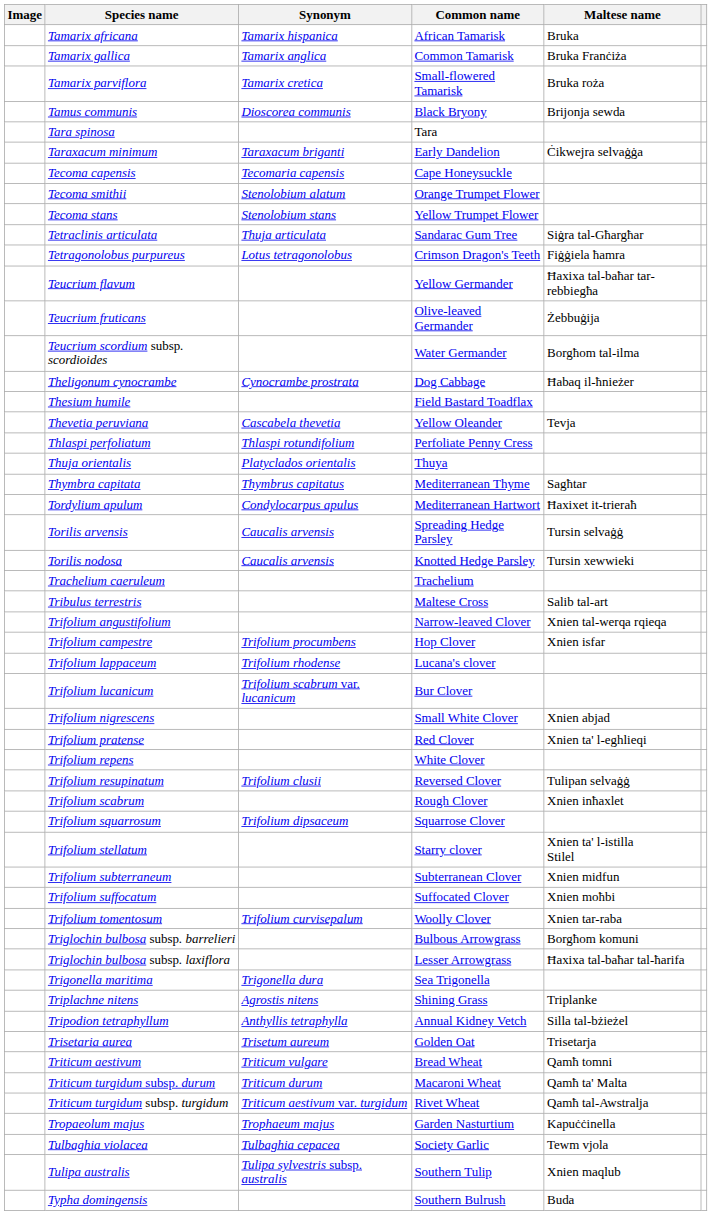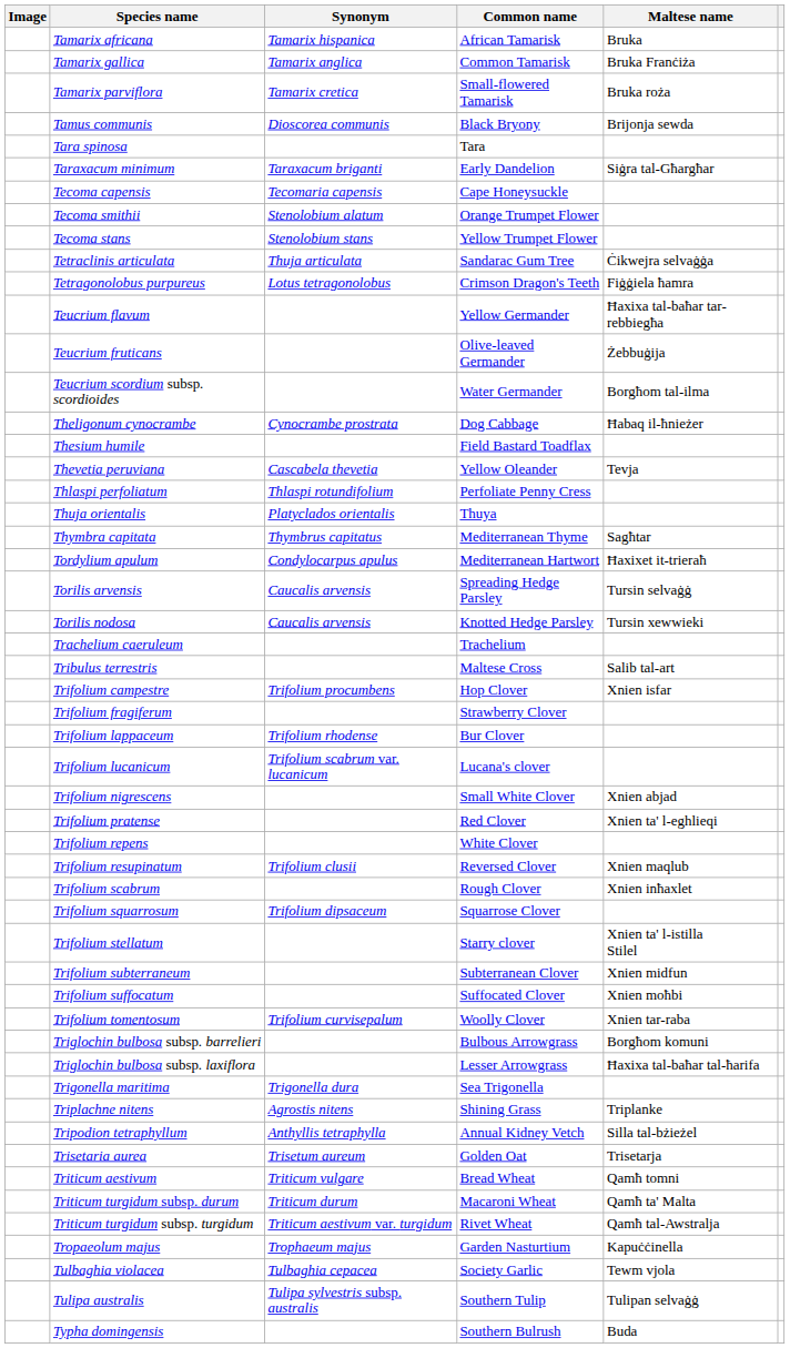 <table class="wikitable" style="background: white">
 <tr>
 <th>Image</th>
 <th>Species name</th>
 <th>Synonym</th>
 <th>Common name</th>
 <th>Maltese name</th>
 <th></th>
 </tr>
 <tr>
 <td></td>
 <td><em><a href='#'>Tamarix africana</a></em></td>
 <td><em><a href='#'>Tamarix hispanica</a></em></td>
 <td><a href='#'>African Tamarisk</a></td>
 <td>Bruka</td>
 <td></td>
 </tr>
 <tr>
 <td></td>
 <td><em><a href='#'>Tamarix gallica</a></em></td>
 <td><em><a href='#'>Tamarix anglica</a></em></td>
 <td><a href='#'>Common Tamarisk</a></td>
 <td>Bruka Franċiża</td>
 <td></td>
 </tr>
 <tr>
 <td></td>
 <td><em><a href='#'>Tamarix parviflora</a></em></td>
 <td><em><a href='#'>Tamarix cretica</a></em></td>
 <td><a href='#'>Small-flowered Tamarisk</a></td>
 <td>Bruka roża</td>
 <td></td>
 </tr>
 <tr>
 <td></td>
 <td><em><a href='#'>Tamus communis</a></em></td>
 <td><em><a href='#'>Dioscorea communis</a></em></td>
 <td><a href='#'>Black Bryony</a></td>
 <td>Brijonja sewda</td>
 <td></td>
 </tr>
 <tr>
 <td></td>
 <td><em><a href='#'>Tara spinosa</a></em></td>
 <td></td>
 <td>Tara</td>
 <td></td>
 <td></td>
 </tr>
 <tr>
 <td></td>
 <td><em><a href='#'>Taraxacum minimum</a></em></td>
 <td><em><a href='#'>Taraxacum briganti</a></em></td>
 <td><a href='#'>Early Dandelion</a></td>
-<td>Ċikwejra selvaġġa</td>
+<td>Siġra tal-Għargħar</td>
 <td></td>
 </tr>
 <tr>
 <td></td>
 <td><em><a href='#'>Tecoma capensis</a></em></td>
 <td><em><a href='#'>Tecomaria capensis</a></em></td>
 <td><a href='#'>Cape Honeysuckle</a></td>
 <td></td>
 <td></td>
 </tr>
 <tr>
 <td></td>
 <td><em><a href='#'>Tecoma smithii</a></em></td>
 <td><em><a href='#'>Stenolobium alatum</a></em></td>
 <td><a href='#'>Orange Trumpet Flower</a></td>
 <td></td>
 <td></td>
 </tr>
 <tr>
 <td></td>
 <td><em><a href='#'>Tecoma stans</a></em></td>
 <td><em><a href='#'>Stenolobium stans</a></em></td>
 <td><a href='#'>Yellow Trumpet Flower</a></td>
 <td></td>
 <td></td>
 </tr>
 <tr>
 <td></td>
 <td><em><a href='#'>Tetraclinis articulata</a></em></td>
 <td><em><a href='#'>Thuja articulata</a></em></td>
 <td><a href='#'>Sandarac Gum Tree</a></td>
-<td>Siġra tal-Għargħar</td>
+<td>Ċikwejra selvaġġa</td>
 <td></td>
 </tr>
 <tr>
 <td></td>
 <td><em><a href='#'>Tetragonolobus purpureus</a></em></td>
 <td><em><a href='#'>Lotus tetragonolobus</a></em></td>
 <td><a href='#'>Crimson Dragon's Teeth</a></td>
 <td>Fiġġiela ħamra</td>
 <td></td>
 </tr>
 <tr>
 <td></td>
 <td><em><a href='#'>Teucrium flavum</a></em></td>
 <td></td>
 <td><a href='#'>Yellow Germander</a></td>
 <td>Ħaxixa tal-baħar tar-rebbiegħa</td>
 <td></td>
 </tr>
 <tr>
 <td></td>
 <td><em><a href='#'>Teucrium fruticans</a></em></td>
 <td></td>
 <td><a href='#'>Olive-leaved Germander</a></td>
 <td>Żebbuġija</td>
 <td></td>
 </tr>
 <tr>
 <td></td>
 <td><em><a href='#'>Teucrium scordium</a></em> subsp<em>. scordioides</em></td>
 <td></td>
 <td><a href='#'>Water Germander</a></td>
 <td>Borgħom tal-ilma</td>
 <td></td>
 </tr>
 <tr>
 <td></td>
 <td><em><a href='#'>Theligonum cynocrambe</a></em></td>
 <td><em><a href='#'>Cynocrambe prostrata</a></em></td>
 <td><a href='#'>Dog Cabbage</a></td>
 <td>Ħabaq il-ħnieżer</td>
 <td></td>
 </tr>
 <tr>
 <td></td>
 <td><em><a href='#'>Thesium humile</a></em></td>
 <td></td>
 <td><a href='#'>Field Bastard Toadflax</a></td>
 <td></td>
 <td></td>
 </tr>
 <tr>
 <td></td>
 <td><em><a href='#'>Thevetia peruviana</a></em></td>
 <td><em><a href='#'>Cascabela thevetia</a></em></td>
 <td><a href='#'>Yellow Oleander</a></td>
 <td>Tevja</td>
 <td></td>
 </tr>
 <tr>
 <td></td>
 <td><em><a href='#'>Thlaspi perfoliatum</a></em></td>
 <td><em><a href='#'>Thlaspi rotundifolium</a></em></td>
 <td><a href='#'>Perfoliate Penny Cress</a></td>
 <td></td>
 <td></td>
 </tr>
 <tr>
 <td></td>
 <td><em><a href='#'>Thuja orientalis</a></em></td>
 <td><em><a href='#'>Platyclados orientalis</a></em></td>
 <td><a href='#'>Thuya</a></td>
 <td></td>
 <td></td>
 </tr>
 <tr>
 <td></td>
 <td><em><a href='#'>Thymbra capitata</a></em></td>
 <td><em><a href='#'>Thymbrus capitatus</a></em></td>
 <td><a href='#'>Mediterranean Thyme</a></td>
 <td>Sagħtar</td>
 <td></td>
 </tr>
 <tr>
 <td></td>
 <td><em><a href='#'>Tordylium apulum</a></em></td>
 <td><em><a href='#'>Condylocarpus apulus</a></em></td>
 <td><a href='#'>Mediterranean Hartwort</a></td>
 <td>Ħaxixet it-trieraħ</td>
 <td></td>
 </tr>
 <tr>
 <td></td>
 <td><em><a href='#'>Torilis arvensis</a></em></td>
 <td><em><a href='#'>Caucalis arvensis</a></em></td>
 <td><a href='#'>Spreading Hedge Parsley</a></td>
 <td>Tursin selvaġġ</td>
 <td></td>
 </tr>
 <tr>
 <td></td>
 <td><em><a href='#'>Torilis nodosa</a></em></td>
 <td><em><a href='#'>Caucalis arvensis</a></em></td>
 <td><a href='#'>Knotted Hedge Parsley</a></td>
 <td>Tursin xewwieki</td>
 <td></td>
 </tr>
 <tr>
 <td></td>
 <td><em><a href='#'>Trachelium caeruleum</a></em></td>
 <td></td>
 <td><a href='#'>Trachelium</a></td>
 <td></td>
 <td></td>
 </tr>
 <tr>
 <td></td>
 <td><em><a href='#'>Tribulus terrestris</a></em></td>
 <td></td>
 <td><a href='#'>Maltese Cross</a></td>
 <td>Salib tal-art</td>
 <td></td>
 </tr>
 <tr>
 <td></td>
-<td><em><a href='#'>Trifolium angustifolium</a></em></td>
-<td></td>
-<td><a href='#'>Narrow-leaved Clover</a></td>
-<td>Xnien tal-werqa rqieqa</td>
-<td></td>
-</tr>
-<tr>
-<td></td>
 <td><em><a href='#'>Trifolium campestre</a></em></td>
 <td><em><a href='#'>Trifolium procumbens</a></em></td>
 <td><a href='#'>Hop Clover</a></td>
 <td>Xnien isfar</td>
 <td></td>
 </tr>
 <tr>
 <td></td>
+<td><em><a href='#'>Trifolium fragiferum</a></em></td>
+<td></td>
+<td><a href='#'>Strawberry Clover</a></td>
+<td></td>
+<td></td>
+</tr>
+<tr>
+<td></td>
 <td><em><a href='#'>Trifolium lappaceum</a></em></td>
 <td><em><a href='#'>Trifolium rhodense</a></em></td>
-<td><a href='#'>Lucana's clover</a></td>
+<td><a href='#'>Bur Clover</a></td>
 <td></td>
 <td></td>
 </tr>
 <tr>
 <td></td>
 <td><em><a href='#'>Trifolium lucanicum</a></em></td>
 <td><a href='#'><em>Trifolium scabrum</em> var. <em>lucanicum </em></a></td>
-<td><a href='#'>Bur Clover</a></td>
+<td><a href='#'>Lucana's clover</a></td>
 <td></td>
 <td></td>
 </tr>
 <tr>
 <td></td>
 <td><em><a href='#'>Trifolium nigrescens</a></em></td>
 <td></td>
 <td><a href='#'>Small White Clover</a></td>
 <td>Xnien abjad</td>
 <td></td>
 </tr>
 <tr>
 <td></td>
 <td><em><a href='#'>Trifolium pratense</a></em></td>
 <td></td>
 <td><a href='#'>Red Clover</a></td>
 <td>Xnien ta' l-eghlieqi</td>
 <td></td>
 </tr>
 <tr>
 <td></td>
 <td><em><a href='#'>Trifolium repens</a></em></td>
 <td></td>
 <td><a href='#'>White Clover</a></td>
 <td></td>
 <td></td>
 </tr>
 <tr>
 <td></td>
 <td><em><a href='#'>Trifolium resupinatum</a></em></td>
 <td><em><a href='#'>Trifolium clusii</a></em></td>
 <td><a href='#'>Reversed Clover</a></td>
-<td>Tulipan selvaġġ</td>
+<td>Xnien maqlub</td>
 <td></td>
 </tr>
 <tr>
 <td></td>
 <td><em><a href='#'>Trifolium scabrum</a></em></td>
 <td></td>
 <td><a href='#'>Rough Clover</a></td>
 <td>Xnien inħaxlet</td>
 <td></td>
 </tr>
 <tr>
 <td></td>
 <td><em><a href='#'>Trifolium squarrosum</a></em></td>
 <td><em><a href='#'>Trifolium dipsaceum</a></em></td>
 <td><a href='#'>Squarrose Clover</a></td>
 <td></td>
 <td></td>
 </tr>
 <tr>
 <td></td>
 <td><em><a href='#'>Trifolium stellatum</a></em></td>
 <td></td>
 <td><a href='#'>Starry clover</a></td>
 <td>Xnien ta' l-istilla<br>Stilel</td>
 <td></td>
 </tr>
 <tr>
 <td></td>
 <td><em><a href='#'>Trifolium subterraneum</a></em></td>
 <td></td>
 <td><a href='#'>Subterranean Clover</a></td>
 <td>Xnien midfun</td>
 <td></td>
 </tr>
 <tr>
 <td></td>
 <td><em><a href='#'>Trifolium suffocatum</a></em></td>
 <td></td>
 <td><a href='#'>Suffocated Clover</a></td>
 <td>Xnien moħbi</td>
 <td></td>
 </tr>
 <tr>
 <td></td>
 <td><em><a href='#'>Trifolium tomentosum</a></em></td>
 <td><em><a href='#'>Trifolium curvisepalum</a></em></td>
 <td><a href='#'>Woolly Clover</a></td>
 <td>Xnien tar-raba</td>
 <td></td>
 </tr>
 <tr>
 <td></td>
 <td><em><a href='#'>Triglochin bulbosa</a></em> subsp<em>. barrelieri</em></td>
 <td></td>
 <td><a href='#'>Bulbous Arrowgrass</a></td>
 <td>Borgħom komuni</td>
 <td></td>
 </tr>
 <tr>
 <td></td>
 <td><em><a href='#'>Triglochin bulbosa</a></em> subsp<em>. laxiflora</em></td>
 <td></td>
 <td><a href='#'>Lesser Arrowgrass</a></td>
 <td>Ħaxixa tal-baħar tal-ħarifa</td>
 <td></td>
 </tr>
 <tr>
 <td></td>
 <td><em><a href='#'>Trigonella maritima</a></em></td>
 <td><em><a href='#'>Trigonella dura</a></em></td>
 <td><a href='#'>Sea Trigonella</a></td>
 <td></td>
 <td></td>
 </tr>
 <tr>
 <td></td>
 <td><em><a href='#'>Triplachne nitens</a></em></td>
 <td><em><a href='#'>Agrostis nitens</a></em></td>
 <td><a href='#'>Shining Grass</a></td>
 <td>Triplanke</td>
 <td></td>
 </tr>
 <tr>
 <td></td>
 <td><em><a href='#'>Tripodion tetraphyllum</a></em></td>
 <td><em><a href='#'>Anthyllis tetraphylla</a></em></td>
 <td><a href='#'>Annual Kidney Vetch</a></td>
 <td>Silla tal-bżieżel</td>
 <td></td>
 </tr>
 <tr>
 <td></td>
 <td><em><a href='#'>Trisetaria aurea</a></em></td>
 <td><em><a href='#'>Trisetum aureum</a></em></td>
 <td><a href='#'>Golden Oat</a></td>
 <td>Trisetarja</td>
 <td></td>
 </tr>
 <tr>
 <td></td>
 <td><em><a href='#'>Triticum aestivum</a></em></td>
 <td><em><a href='#'>Triticum vulgare</a></em></td>
 <td><a href='#'>Bread Wheat</a></td>
 <td>Qamħ tomni</td>
 <td></td>
 </tr>
 <tr>
 <td></td>
 <td><a href='#'><em>Triticum turgidum</em> subsp. <em>durum</em></a></td>
 <td><em><a href='#'>Triticum durum</a></em></td>
 <td><a href='#'>Macaroni Wheat</a></td>
 <td>Qamħ ta' Malta</td>
 <td></td>
 </tr>
 <tr>
 <td></td>
 <td><em><a href='#'>Triticum turgidum</a></em> subsp. <em>turgidum</em></td>
 <td><a href='#'><em>Triticum aestivum</em> var. <em>turgidum </em></a></td>
 <td><a href='#'>Rivet Wheat</a></td>
 <td>Qamħ tal-Awstralja</td>
 <td></td>
 </tr>
 <tr>
 <td></td>
 <td><em><a href='#'>Tropaeolum majus</a></em></td>
 <td><em><a href='#'>Trophaeum majus</a></em></td>
 <td><a href='#'>Garden Nasturtium</a></td>
 <td>Kapuċċinella</td>
 <td></td>
 </tr>
 <tr>
 <td></td>
 <td><em><a href='#'>Tulbaghia violacea</a></em></td>
 <td><em><a href='#'>Tulbaghia cepacea</a></em></td>
 <td><a href='#'>Society Garlic</a></td>
 <td>Tewm vjola</td>
 <td></td>
 </tr>
 <tr>
 <td></td>
 <td><em><a href='#'>Tulipa australis</a></em></td>
 <td><a href='#'><em>Tulipa sylvestris</em> subsp. <em>australis </em></a></td>
 <td><a href='#'>Southern Tulip</a></td>
-<td>Xnien maqlub</td>
+<td>Tulipan selvaġġ</td>
 <td></td>
 </tr>
 <tr>
 <td></td>
 <td><em><a href='#'>Typha domingensis</a></em></td>
 <td></td>
 <td><a href='#'>Southern Bulrush</a></td>
 <td>Buda</td>
 <td></td>
 </tr>
 </table>
